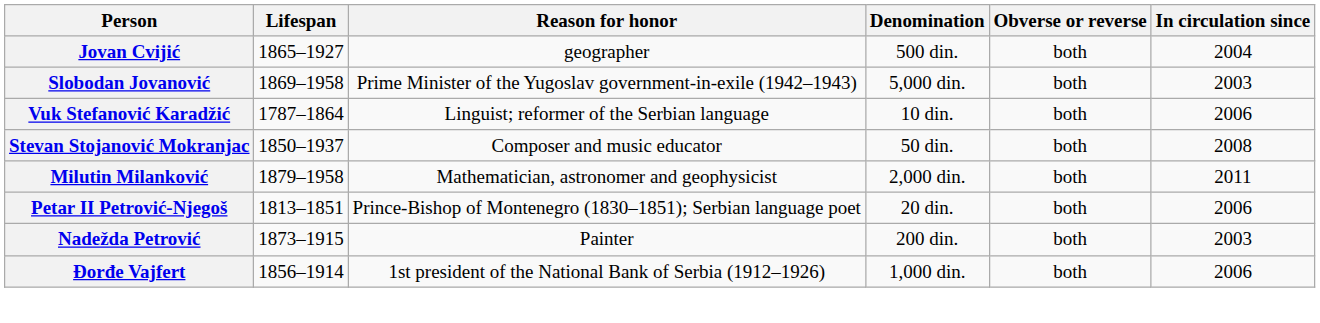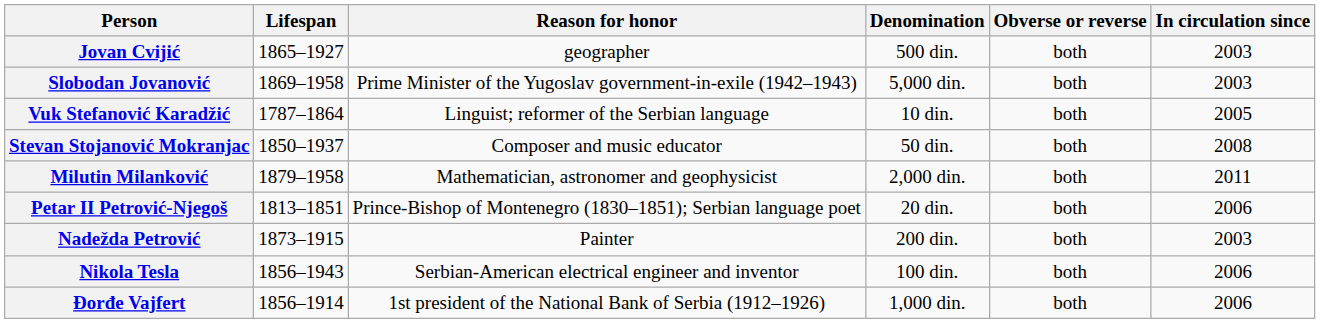 <table class="wikitable" style="font-size: 95%; text-align:center;">
 <tr>
 <th>Person</th>
 <th>Lifespan</th>
 <th>Reason for honor</th>
 <th>Denomination</th>
 <th>Obverse or reverse</th>
 <th>In circulation since</th>
 </tr>
 <tr>
 <th><a href='#'>Jovan Cvijić</a></th>
 <td>1865–1927</td>
 <td>geographer</td>
 <td>500 din.</td>
 <td>both</td>
-<td>2004</td>
+<td>2003</td>
 </tr>
 <tr>
 <th><a href='#'>Slobodan Jovanović</a></th>
 <td>1869–1958</td>
 <td>Prime Minister of the Yugoslav government-in-exile (1942–1943)</td>
 <td>5,000 din.</td>
 <td>both</td>
 <td>2003</td>
 </tr>
 <tr>
 <th><a href='#'>Vuk Stefanović Karadžić</a></th>
 <td>1787–1864</td>
 <td>Linguist; reformer of the Serbian language</td>
 <td>10 din.</td>
 <td>both</td>
-<td>2006</td>
+<td>2005</td>
 </tr>
 <tr>
 <th><a href='#'>Stevan Stojanović Mokranjac</a></th>
 <td>1850–1937</td>
 <td>Composer and music educator</td>
 <td>50 din.</td>
 <td>both</td>
 <td>2008</td>
 </tr>
 <tr>
 <th><a href='#'>Milutin Milanković</a></th>
 <td>1879–1958</td>
 <td>Mathematician, astronomer and geophysicist</td>
 <td>2,000 din.</td>
 <td>both</td>
 <td>2011</td>
 </tr>
 <tr>
 <th><a href='#'>Petar II Petrović-Njegoš</a></th>
 <td>1813–1851</td>
 <td>Prince-Bishop of Montenegro (1830–1851); Serbian language poet</td>
 <td>20 din.</td>
 <td>both</td>
 <td>2006</td>
 </tr>
 <tr>
 <th><a href='#'>Nadežda Petrović</a></th>
 <td>1873–1915</td>
 <td>Painter</td>
 <td>200 din.</td>
 <td>both</td>
 <td>2003</td>
 </tr>
 <tr>
+<th><a href='#'>Nikola Tesla</a></th>
+<td>1856–1943</td>
+<td>Serbian-American electrical engineer and inventor</td>
+<td>100 din.</td>
+<td>both</td>
+<td>2006</td>
+</tr>
+<tr>
 <th><a href='#'>Đorđe Vajfert</a></th>
 <td>1856–1914</td>
 <td>1st president of the National Bank of Serbia (1912–1926)</td>
 <td>1,000 din.</td>
 <td>both</td>
 <td>2006</td>
 </tr>
 </table>
